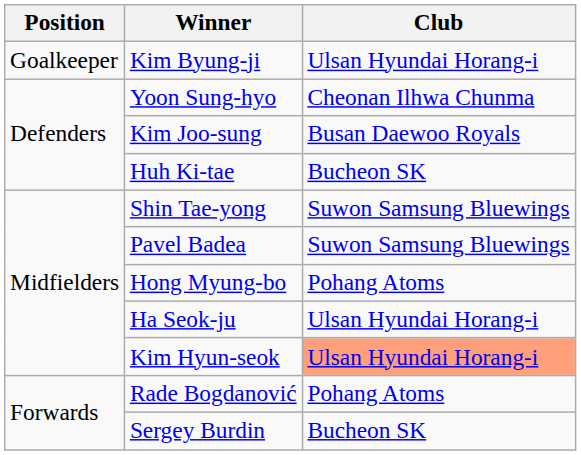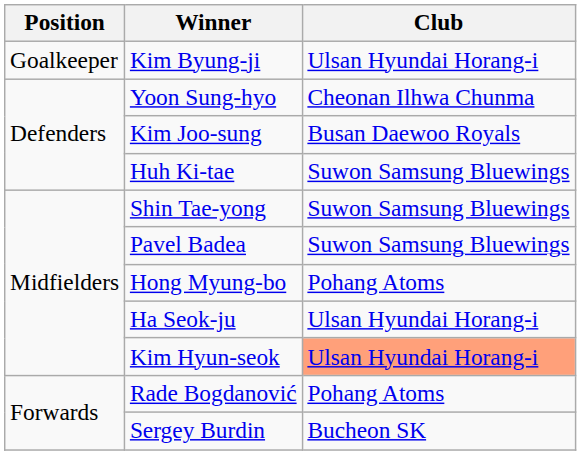 <table class="wikitable">
 <tr>
 <th>Position</th>
 <th>Winner</th>
 <th>Club</th>
 </tr>
 <tr>
 <td>Goalkeeper</td>
 <td> <a href='#'>Kim Byung-ji</a></td>
 <td><a href='#'>Ulsan Hyundai Horang-i</a></td>
 </tr>
 <tr>
 <td rowspan="3">Defenders</td>
 <td> <a href='#'>Yoon Sung-hyo</a></td>
 <td><a href='#'>Cheonan Ilhwa Chunma</a></td>
 </tr>
 <tr>
 <td> <a href='#'>Kim Joo-sung</a></td>
 <td><a href='#'>Busan Daewoo Royals</a></td>
 </tr>
 <tr>
 <td> <a href='#'>Huh Ki-tae</a></td>
-<td><a href='#'>Bucheon SK</a></td>
+<td><a href='#'>Suwon Samsung Bluewings</a></td>
 </tr>
 <tr>
 <td rowspan="5">Midfielders</td>
 <td> <a href='#'>Shin Tae-yong</a></td>
 <td><a href='#'>Suwon Samsung Bluewings</a></td>
 </tr>
 <tr>
 <td> <a href='#'>Pavel Badea</a></td>
 <td><a href='#'>Suwon Samsung Bluewings</a></td>
 </tr>
 <tr>
 <td> <a href='#'>Hong Myung-bo</a></td>
 <td><a href='#'>Pohang Atoms</a></td>
 </tr>
 <tr>
 <td> <a href='#'>Ha Seok-ju</a></td>
 <td><a href='#'>Ulsan Hyundai Horang-i</a></td>
 </tr>
 <tr>
 <td> <a href='#'>Kim Hyun-seok</a></td>
 <td style="background: lightsalmon;"><a href='#'>Ulsan Hyundai Horang-i</a></td>
 </tr>
 <tr>
 <td rowspan="2">Forwards</td>
 <td> <a href='#'>Rade Bogdanović</a></td>
 <td><a href='#'>Pohang Atoms</a></td>
 </tr>
 <tr>
 <td> <a href='#'>Sergey Burdin</a></td>
 <td><a href='#'>Bucheon SK</a></td>
 </tr>
 </table>
